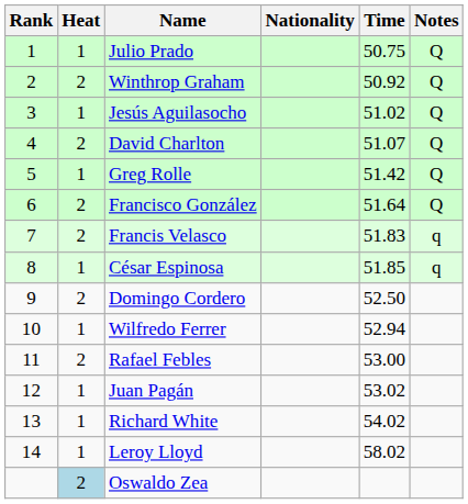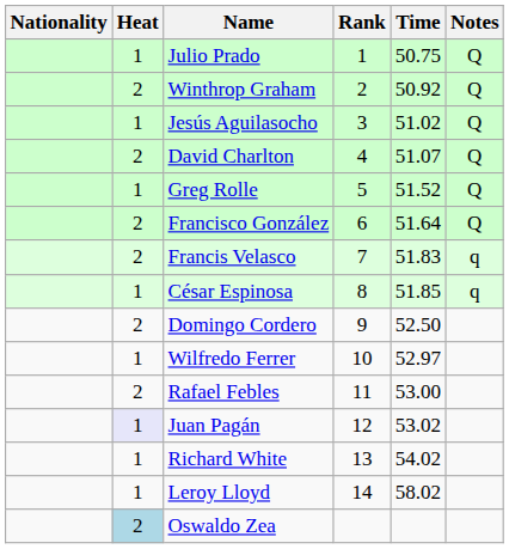 <table class="wikitable sortable" style="text-align:center; font-size:95%">
 <tr>
-<th>Rank</th>
+<th>Nationality</th>
 <th>Heat</th>
 <th>Name</th>
-<th>Nationality</th>
+<th>Rank</th>
 <th>Time</th>
 <th>Notes</th>
 </tr>
 <tr bgcolor=ccffcc>
-<td>1</td>
+<td align=left></td>
 <td>1</td>
 <td align=left><a href='#'>Julio Prado</a></td>
-<td align=left></td>
+<td>1</td>
 <td>50.75</td>
 <td>Q</td>
 </tr>
 <tr bgcolor=ccffcc>
-<td>2</td>
+<td align=left></td>
 <td>2</td>
 <td align=left><a href='#'>Winthrop Graham</a></td>
-<td align=left></td>
+<td>2</td>
 <td>50.92</td>
 <td>Q</td>
 </tr>
 <tr bgcolor=ccffcc>
-<td>3</td>
+<td align=left></td>
 <td>1</td>
 <td align=left><a href='#'>Jesús Aguilasocho</a></td>
-<td align=left></td>
+<td>3</td>
 <td>51.02</td>
 <td>Q</td>
 </tr>
 <tr bgcolor=ccffcc>
-<td>4</td>
+<td align=left></td>
 <td>2</td>
 <td align=left><a href='#'>David Charlton</a></td>
-<td align=left></td>
+<td>4</td>
 <td>51.07</td>
 <td>Q</td>
 </tr>
 <tr bgcolor=ccffcc>
-<td>5</td>
+<td align=left></td>
 <td>1</td>
 <td align=left><a href='#'>Greg Rolle</a></td>
-<td align=left></td>
-<td>51.42</td>
+<td>5</td>
+<td>51.52</td>
 <td>Q</td>
 </tr>
 <tr bgcolor=ccffcc>
-<td>6</td>
+<td align=left></td>
 <td>2</td>
 <td align=left><a href='#'>Francisco González</a></td>
-<td align=left></td>
+<td>6</td>
 <td>51.64</td>
 <td>Q</td>
 </tr>
 <tr bgcolor=ddffdd>
-<td>7</td>
+<td align=left></td>
 <td>2</td>
 <td align=left><a href='#'>Francis Velasco</a></td>
-<td align=left></td>
+<td>7</td>
 <td>51.83</td>
 <td>q</td>
 </tr>
 <tr bgcolor=ddffdd>
-<td>8</td>
+<td align=left></td>
 <td>1</td>
 <td align=left><a href='#'>César Espinosa</a></td>
-<td align=left></td>
+<td>8</td>
 <td>51.85</td>
 <td>q</td>
 </tr>
 <tr>
-<td>9</td>
+<td align=left></td>
 <td>2</td>
 <td align=left><a href='#'>Domingo Cordero</a></td>
-<td align=left></td>
+<td>9</td>
 <td>52.50</td>
 <td></td>
 </tr>
 <tr>
-<td>10</td>
+<td align=left></td>
 <td>1</td>
 <td align=left><a href='#'>Wilfredo Ferrer</a></td>
-<td align=left></td>
-<td>52.94</td>
+<td>10</td>
+<td>52.97</td>
 <td></td>
 </tr>
 <tr>
-<td>11</td>
+<td align=left></td>
 <td>2</td>
 <td align=left><a href='#'>Rafael Febles</a></td>
-<td align=left></td>
+<td>11</td>
 <td>53.00</td>
 <td></td>
 </tr>
 <tr>
+<td align=left></td>
+<td style="background: lavender;">1</td>
+<td align=left><a href='#'>Juan Pagán</a></td>
 <td>12</td>
-<td>1</td>
-<td align=left><a href='#'>Juan Pagán</a></td>
-<td align=left></td>
 <td>53.02</td>
 <td></td>
 </tr>
 <tr>
-<td>13</td>
+<td align=left></td>
 <td>1</td>
 <td align=left><a href='#'>Richard White</a></td>
-<td align=left></td>
+<td>13</td>
 <td>54.02</td>
 <td></td>
 </tr>
 <tr>
-<td>14</td>
+<td align=left></td>
 <td>1</td>
 <td align=left><a href='#'>Leroy Lloyd</a></td>
-<td align=left></td>
+<td>14</td>
 <td>58.02</td>
 <td></td>
 </tr>
 <tr>
-<td></td>
+<td align=left></td>
 <td style="background: lightblue;">2</td>
 <td align=left><a href='#'>Oswaldo Zea</a></td>
-<td align=left></td>
+<td></td>
 <td></td>
 <td></td>
 </tr>
 </table>
